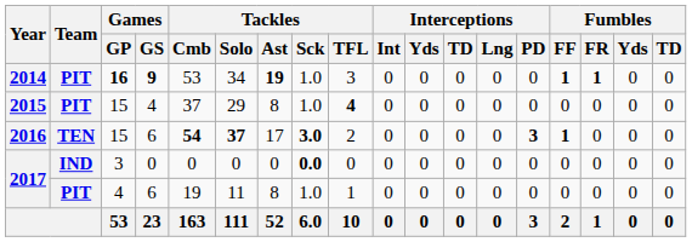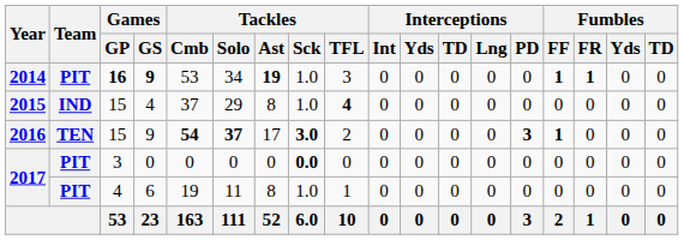 <table class="wikitable" style="text-align:center">
 <tr>
 <th rowspan="2">Year</th>
 <th rowspan="2">Team</th>
 <th colspan="2">Games</th>
 <th colspan="5">Tackles</th>
 <th colspan="5">Interceptions</th>
 <th colspan="4">Fumbles</th>
 </tr>
 <tr>
 <th>GP</th>
 <th>GS</th>
 <th>Cmb</th>
 <th>Solo</th>
 <th>Ast</th>
 <th>Sck</th>
 <th>TFL</th>
 <th>Int</th>
 <th>Yds</th>
 <th>TD</th>
 <th>Lng</th>
 <th>PD</th>
 <th>FF</th>
 <th>FR</th>
 <th>Yds</th>
 <th>TD</th>
 </tr>
 <tr>
 <th><a href='#'>2014</a></th>
 <th><a href='#'>PIT</a></th>
 <td><strong>16</strong></td>
 <td><strong>9</strong></td>
 <td>53</td>
 <td>34</td>
 <td><strong>19</strong></td>
 <td>1.0</td>
 <td>3</td>
 <td>0</td>
 <td>0</td>
 <td>0</td>
 <td>0</td>
 <td>0</td>
 <td><strong>1</strong></td>
 <td><strong>1</strong></td>
 <td>0</td>
 <td>0</td>
 </tr>
 <tr>
 <th><a href='#'>2015</a></th>
-<th><a href='#'>PIT</a></th>
+<th><a href='#'>IND</a></th>
 <td>15</td>
 <td>4</td>
 <td>37</td>
 <td>29</td>
 <td>8</td>
 <td>1.0</td>
 <td><strong>4</strong></td>
 <td>0</td>
 <td>0</td>
 <td>0</td>
 <td>0</td>
 <td>0</td>
 <td>0</td>
 <td>0</td>
 <td>0</td>
 <td>0</td>
 </tr>
 <tr>
 <th><a href='#'>2016</a></th>
 <th><a href='#'>TEN</a></th>
 <td>15</td>
-<td>6</td>
+<td>9</td>
 <td><strong>54</strong></td>
 <td><strong>37</strong></td>
 <td>17</td>
 <td><strong>3.0</strong></td>
 <td>2</td>
 <td>0</td>
 <td>0</td>
 <td>0</td>
 <td>0</td>
 <td><strong>3</strong></td>
 <td><strong>1</strong></td>
 <td>0</td>
 <td>0</td>
 <td>0</td>
 </tr>
 <tr>
 <th rowspan="2"><a href='#'>2017</a></th>
-<th><a href='#'>IND</a></th>
+<th><a href='#'>PIT</a></th>
 <td>3</td>
 <td>0</td>
 <td>0</td>
 <td>0</td>
 <td>0</td>
 <td><strong>0.0</strong></td>
 <td>0</td>
 <td>0</td>
 <td>0</td>
 <td>0</td>
 <td>0</td>
 <td>0</td>
 <td>0</td>
 <td>0</td>
 <td>0</td>
 <td>0</td>
 </tr>
 <tr>
 <th><a href='#'>PIT</a></th>
 <td>4</td>
 <td>6</td>
 <td>19</td>
 <td>11</td>
 <td>8</td>
 <td>1.0</td>
 <td>1</td>
 <td>0</td>
 <td>0</td>
 <td>0</td>
 <td>0</td>
 <td>0</td>
 <td>0</td>
 <td>0</td>
 <td>0</td>
 <td>0</td>
 </tr>
 <tr>
 <th colspan="2"></th>
 <th>53</th>
 <th>23</th>
 <th>163</th>
 <th>111</th>
 <th>52</th>
 <th>6.0</th>
 <th>10</th>
 <th>0</th>
 <th>0</th>
 <th>0</th>
 <th>0</th>
 <th>3</th>
 <th>2</th>
 <th>1</th>
 <th>0</th>
 <th>0</th>
 </tr>
 </table>
